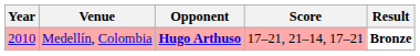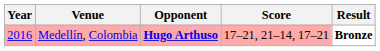 <table class="sortable wikitable" style="font-size: 90%;">
 <tr>
 <th>Year</th>
 <th>Venue</th>
 <th>Opponent</th>
 <th>Score</th>
 <th>Result</th>
 </tr>
 <tr style="background:#FFAAAA">
-<td align="center"><a href='#'>2010</a></td>
+<td align="center"><a href='#'>2016</a></td>
 <td align="left"><a href='#'>Medellín</a>, <a href='#'>Colombia</a></td>
 <td align="left"><strong> <a href='#'>Hugo Arthuso</a></strong></td>
 <td align="left">17–21, 21–14, 17–21</td>
 <td style="text-align:left; background:white"> <strong>Bronze</strong></td>
 </tr>
 </table>
